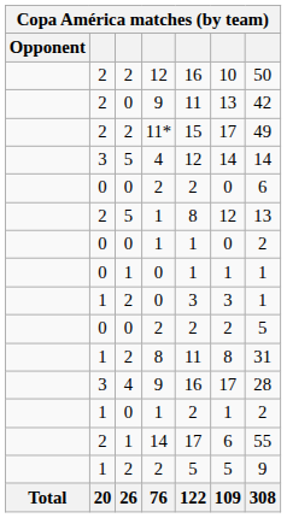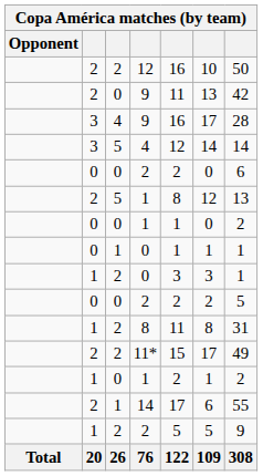 <table class="wikitable sortable" style="text-align: center;">
 <tr>
 <th colspan=7>Copa América matches (by team)</th>
 </tr>
 <tr>
 <th>Opponent</th>
 <th></th>
 <th></th>
 <th></th>
 <th></th>
 <th></th>
 <th></th>
 </tr>
 <tr>
 <td align="left"></td>
 <td>2</td>
 <td>2</td>
 <td>12</td>
 <td>16</td>
 <td>10</td>
 <td>50</td>
 </tr>
 <tr>
 <td align="left"></td>
 <td>2</td>
 <td>0</td>
 <td>9</td>
 <td>11</td>
 <td>13</td>
 <td>42</td>
 </tr>
 <tr>
 <td align="left"></td>
-<td>2</td>
-<td>2</td>
-<td>11*</td>
-<td>15</td>
+<td>3</td>
+<td>4</td>
+<td>9</td>
+<td>16</td>
 <td>17</td>
-<td>49</td>
+<td>28</td>
 </tr>
 <tr>
 <td align="left"></td>
 <td>3</td>
 <td>5</td>
 <td>4</td>
 <td>12</td>
 <td>14</td>
 <td>14</td>
 </tr>
 <tr>
 <td align="left"></td>
 <td>0</td>
 <td>0</td>
 <td>2</td>
 <td>2</td>
 <td>0</td>
 <td>6</td>
 </tr>
 <tr>
 <td align="left"></td>
 <td>2</td>
 <td>5</td>
 <td>1</td>
 <td>8</td>
 <td>12</td>
 <td>13</td>
 </tr>
 <tr>
 <td align="left"></td>
 <td>0</td>
 <td>0</td>
 <td>1</td>
 <td>1</td>
 <td>0</td>
 <td>2</td>
 </tr>
 <tr>
 <td align="left"></td>
 <td>0</td>
 <td>1</td>
 <td>0</td>
 <td>1</td>
 <td>1</td>
 <td>1</td>
 </tr>
 <tr>
 <td align="left"></td>
 <td>1</td>
 <td>2</td>
 <td>0</td>
 <td>3</td>
 <td>3</td>
 <td>1</td>
 </tr>
 <tr>
 <td align="left"></td>
 <td>0</td>
 <td>0</td>
 <td>2</td>
 <td>2</td>
 <td>2</td>
 <td>5</td>
 </tr>
 <tr>
 <td align="left"></td>
 <td>1</td>
 <td>2</td>
 <td>8</td>
 <td>11</td>
 <td>8</td>
 <td>31</td>
 </tr>
 <tr>
 <td align="left"></td>
-<td>3</td>
-<td>4</td>
-<td>9</td>
-<td>16</td>
+<td>2</td>
+<td>2</td>
+<td>11*</td>
+<td>15</td>
 <td>17</td>
-<td>28</td>
+<td>49</td>
 </tr>
 <tr>
 <td align="left"></td>
 <td>1</td>
 <td>0</td>
 <td>1</td>
 <td>2</td>
 <td>1</td>
 <td>2</td>
 </tr>
 <tr>
 <td align="left"></td>
 <td>2</td>
 <td>1</td>
 <td>14</td>
 <td>17</td>
 <td>6</td>
 <td>55</td>
 </tr>
 <tr>
 <td align="left"></td>
 <td>1</td>
 <td>2</td>
 <td>2</td>
 <td>5</td>
 <td>5</td>
 <td>9</td>
 </tr>
 <tr>
 <th align="left">Total</th>
 <th>20</th>
 <th>26</th>
 <th>76</th>
 <th>122</th>
 <th>109</th>
 <th>308</th>
 </tr>
 </table>
